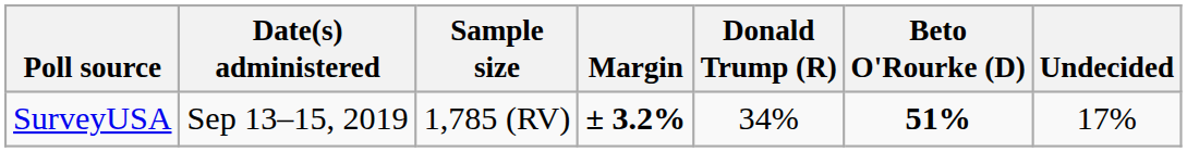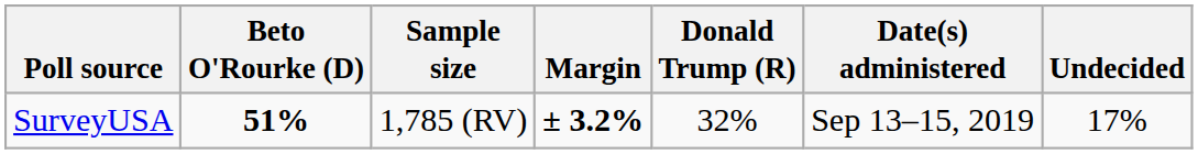 <table class="wikitable" style="font-size:90%;text-align:center;">
 <tr valign=bottom style="font-size:90%;">
 <th>Poll source</th>
-<th>Date(s)<br>administered</th>
+<th>Beto<br>O'Rourke (D)</th>
 <th>Sample<br>size</th>
 <th>Margin<br></th>
 <th>Donald<br>Trump (R)</th>
-<th>Beto<br>O'Rourke (D)</th>
+<th>Date(s)<br>administered</th>
 <th>Undecided</th>
 </tr>
 <tr>
 <td style="text-align:left;"><a href='#'>SurveyUSA</a></td>
-<td>Sep 13–15, 2019</td>
+<td><strong>51%</strong></td>
 <td>1,785 (RV)</td>
 <td><strong>± 3.2%</strong></td>
-<td>34%</td>
-<td><strong>51%</strong></td>
+<td>32%</td>
+<td>Sep 13–15, 2019</td>
 <td>17%</td>
 </tr>
 </table>
